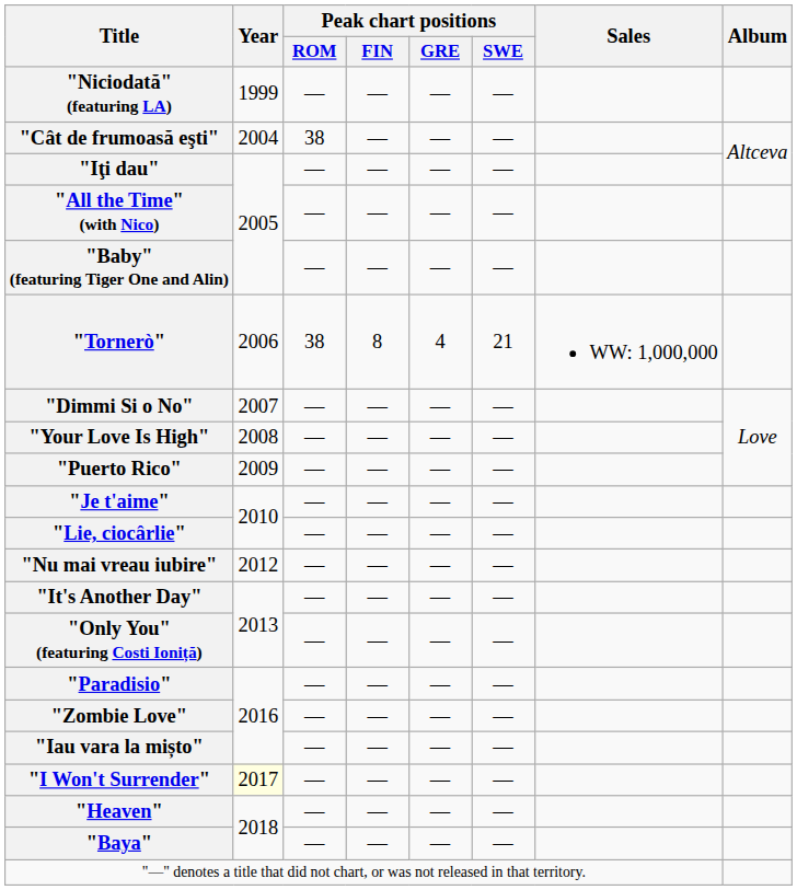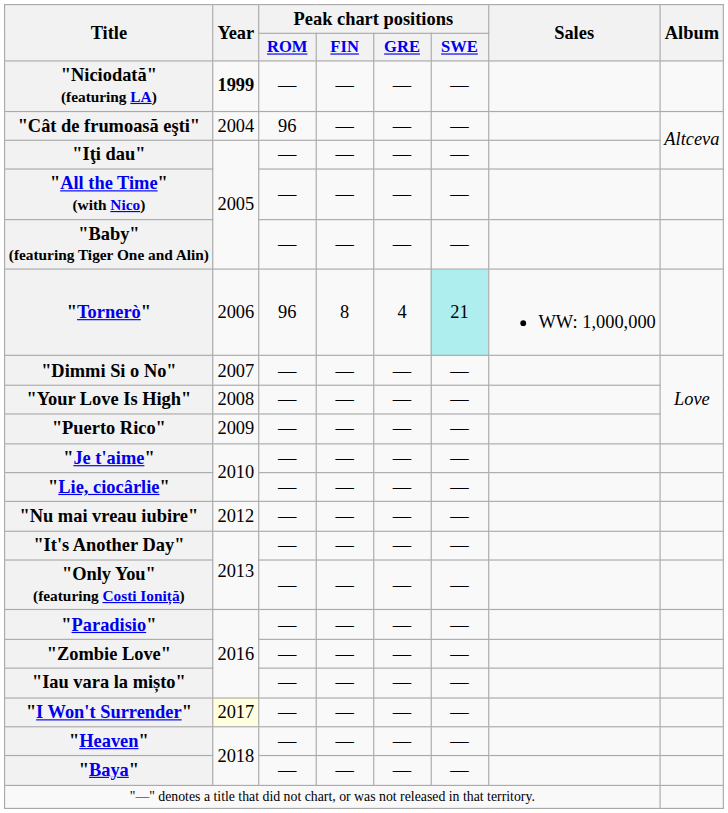 <table class="wikitable plainrowheaders" style="text-align:center;">
 <tr>
 <th scope="col" rowspan="2">Title</th>
 <th scope="col" rowspan="2">Year</th>
 <th scope="col" colspan="4">Peak chart positions</th>
 <th scope="col" rowspan="2">Sales</th>
 <th rowspan="2">Album</th>
 </tr>
 <tr>
 <th scope="col" style="width:3em;font-size:90%;"><a href='#'>ROM</a><br></th>
 <th scope="col" style="width:3em;font-size:90%;"><a href='#'>FIN</a><br></th>
 <th scope="col" style="width:3em;font-size:90%;"><a href='#'>GRE</a><br></th>
 <th scope="col" style="width:3em;font-size:90%;"><a href='#'>SWE</a><br></th>
 </tr>
 <tr>
 <th scope="row">"Niciodată"<br><small>(featuring <a href='#'>LA</a>)</small></th>
-<td>1999</td>
+<td><strong>1999</strong></td>
 <td>—</td>
 <td>—</td>
 <td>—</td>
 <td>—</td>
 <td></td>
 <td></td>
 </tr>
 <tr>
 <th scope="row">"Cât de frumoasă eşti"</th>
 <td>2004</td>
-<td>38</td>
+<td>96</td>
 <td>—</td>
 <td>—</td>
 <td>—</td>
 <td></td>
 <td rowspan="2"><em>Altceva</em></td>
 </tr>
 <tr>
 <th scope="row">"Iţi dau"</th>
 <td rowspan="3">2005</td>
 <td>—</td>
 <td>—</td>
 <td>—</td>
 <td>—</td>
 <td></td>
 </tr>
 <tr>
 <th scope="row">"<a href='#'>All the Time</a>"<br><small>(with <a href='#'>Nico</a>)</small></th>
 <td>—</td>
 <td>—</td>
 <td>—</td>
 <td>—</td>
 <td></td>
 <td></td>
 </tr>
 <tr>
 <th scope="row">"Baby"<br><small>(featuring Tiger One and Alin)</small></th>
 <td>—</td>
 <td>—</td>
 <td>—</td>
 <td>—</td>
 <td></td>
 <td></td>
 </tr>
 <tr>
 <th scope="row">"<a href='#'>Tornerò</a>"</th>
 <td>2006</td>
-<td>38</td>
+<td>96</td>
 <td>8</td>
 <td>4</td>
-<td>21</td>
+<td style="background: paleturquoise;">21</td>
 <td><br><ul><li>WW: 1,000,000</li></ul></td>
 <td></td>
 </tr>
 <tr>
 <th scope="row">"Dimmi Si o No"</th>
 <td>2007</td>
 <td>—</td>
 <td>—</td>
 <td>—</td>
 <td>—</td>
 <td></td>
 <td rowspan="3"><em>Love</em></td>
 </tr>
 <tr>
 <th scope="row">"Your Love Is High"</th>
 <td>2008</td>
 <td>—</td>
 <td>—</td>
 <td>—</td>
 <td>—</td>
 <td></td>
 </tr>
 <tr>
 <th scope="row">"Puerto Rico"</th>
 <td>2009</td>
 <td>—</td>
 <td>—</td>
 <td>—</td>
 <td>—</td>
 <td></td>
 </tr>
 <tr>
 <th scope="row">"<a href='#'>Je t'aime</a>"</th>
 <td rowspan="2">2010</td>
 <td>—</td>
 <td>—</td>
 <td>—</td>
 <td>—</td>
 <td></td>
 <td></td>
 </tr>
 <tr>
 <th scope="row">"<a href='#'>Lie, ciocârlie</a>"</th>
 <td>—</td>
 <td>—</td>
 <td>—</td>
 <td>—</td>
 <td></td>
 <td></td>
 </tr>
 <tr>
 <th scope="row">"Nu mai vreau iubire"</th>
 <td>2012</td>
 <td>—</td>
 <td>—</td>
 <td>—</td>
 <td>—</td>
 <td></td>
 <td></td>
 </tr>
 <tr>
 <th scope="row">"It's Another Day"</th>
 <td rowspan="2">2013</td>
 <td>—</td>
 <td>—</td>
 <td>—</td>
 <td>—</td>
 <td></td>
 <td></td>
 </tr>
 <tr>
 <th scope="row">"Only You"<br><small>(featuring <a href='#'>Costi Ioniță</a>)</small></th>
 <td>—</td>
 <td>—</td>
 <td>—</td>
 <td>—</td>
 <td></td>
 <td></td>
 </tr>
 <tr>
 <th scope="row">"<a href='#'>Paradisio</a>"</th>
 <td rowspan="3">2016</td>
 <td>—</td>
 <td>—</td>
 <td>—</td>
 <td>—</td>
 <td></td>
 <td></td>
 </tr>
 <tr>
 <th scope="row">"Zombie Love"</th>
 <td>—</td>
 <td>—</td>
 <td>—</td>
 <td>—</td>
 <td></td>
 <td></td>
 </tr>
 <tr>
 <th scope="row">"Iau vara la mișto"</th>
 <td>—</td>
 <td>—</td>
 <td>—</td>
 <td>—</td>
 <td></td>
 <td></td>
 </tr>
 <tr>
 <th scope="row">"<a href='#'>I Won't Surrender</a>"</th>
 <td style="background: lightyellow;">2017</td>
 <td>—</td>
 <td>—</td>
 <td>—</td>
 <td>—</td>
 <td></td>
 <td></td>
 </tr>
 <tr>
 <th scope="row">"<a href='#'>Heaven</a>"</th>
 <td rowspan="2">2018</td>
 <td>—</td>
 <td>—</td>
 <td>—</td>
 <td>—</td>
 <td></td>
 <td></td>
 </tr>
 <tr>
 <th scope="row">"<a href='#'>Baya</a>"</th>
 <td>—</td>
 <td>—</td>
 <td>—</td>
 <td>—</td>
 <td></td>
 <td></td>
 </tr>
 <tr>
 <td colspan="7" style="font-size:9pt">"—" denotes a title that did not chart, or was not released in that territory.</td>
 <td></td>
 </tr>
 </table>
